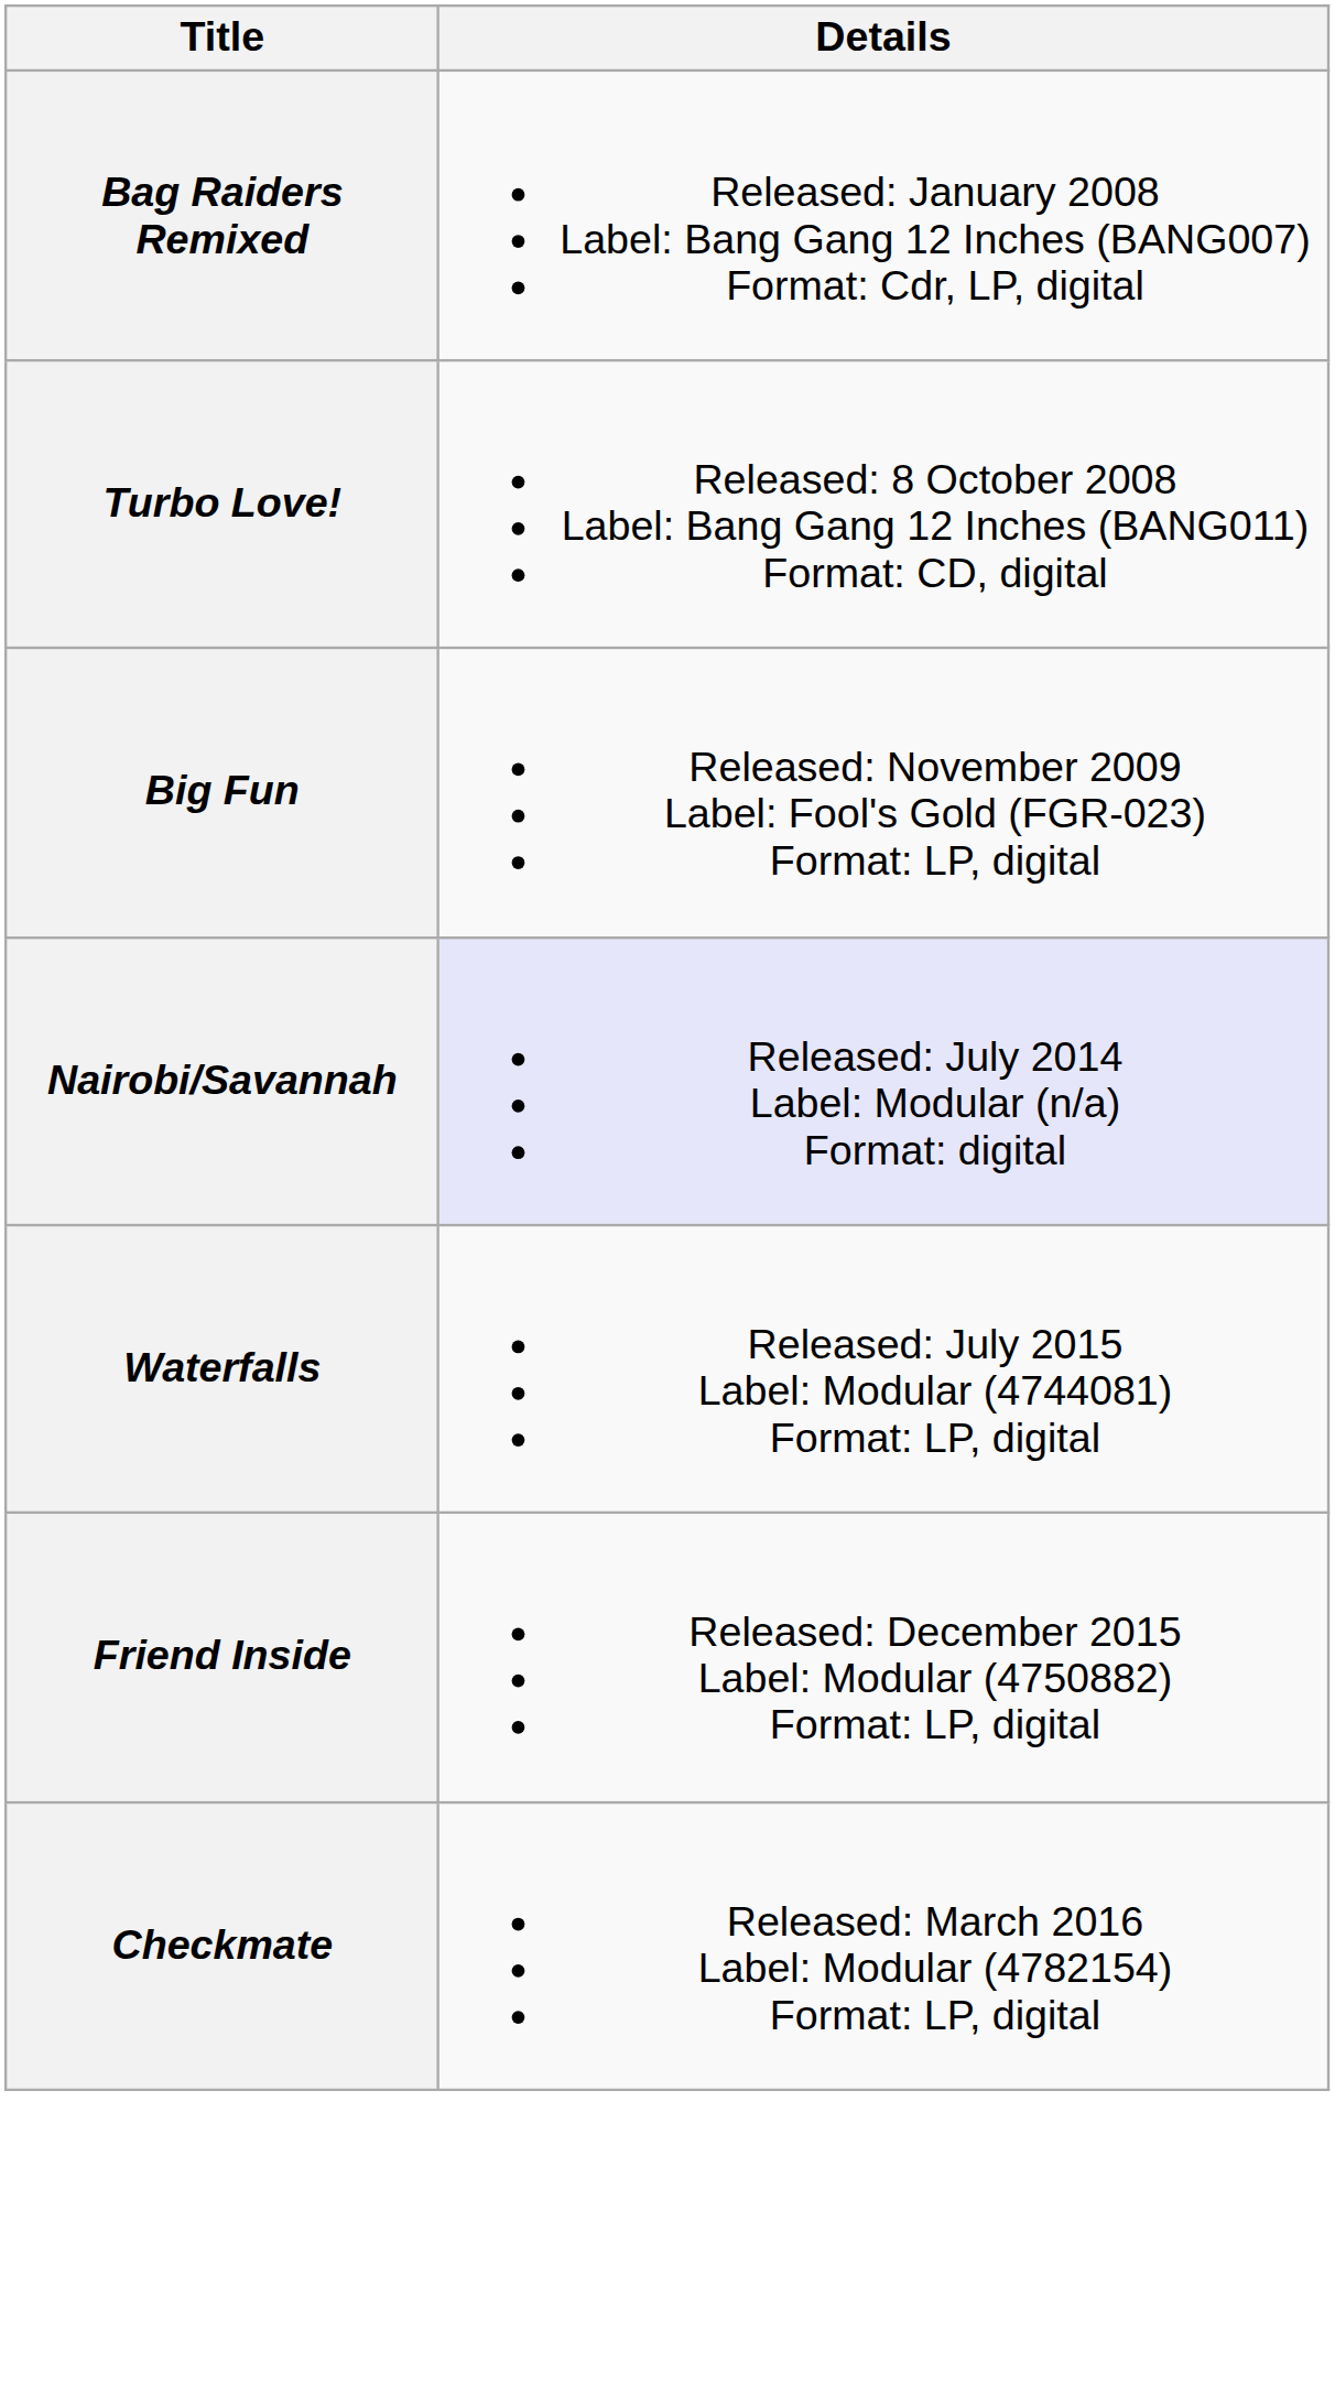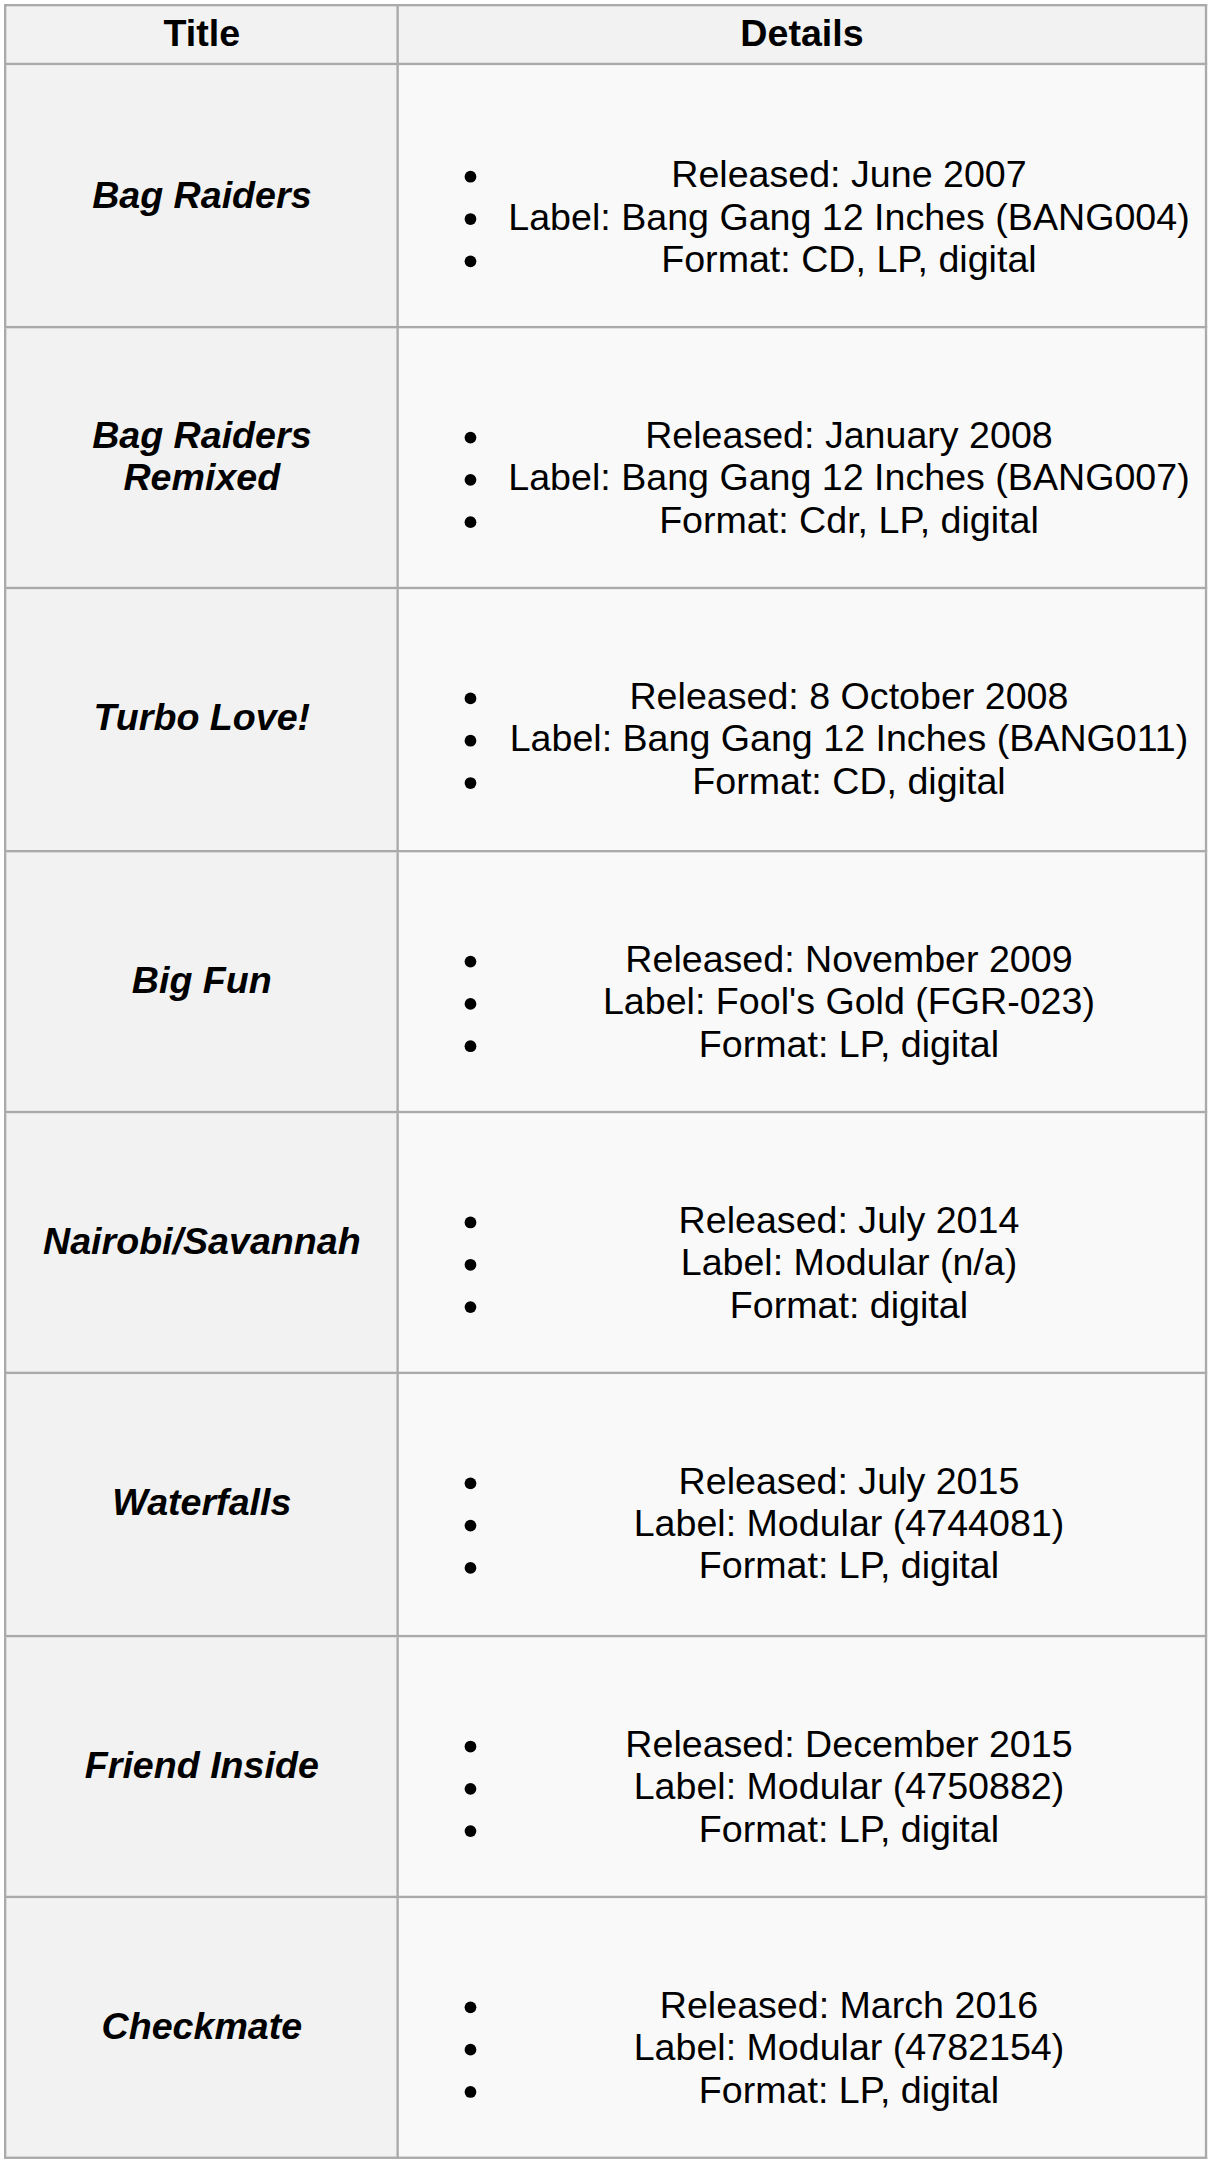 <table class="wikitable plainrowheaders" style="text-align:center;">
 <tr>
 <th scope="col" style="width:10em;">Title</th>
 <th scope="col" style="width:21em;">Details</th>
+</tr>
+<tr>
+<th scope="row"><em>Bag Raiders</em></th>
+<td><br><ul><li>Released: June 2007 </li><li>Label: Bang Gang 12 Inches (BANG004)</li><li>Format: CD, LP, digital</li></ul></td>
 </tr>
 <tr>
 <th scope="row"><em>Bag Raiders Remixed</em></th>
 <td><br><ul><li>Released: January 2008 </li><li>Label: Bang Gang 12 Inches (BANG007)</li><li>Format: Cdr, LP, digital</li></ul></td>
 </tr>
 <tr>
 <th scope="row"><em>Turbo Love!</em></th>
 <td><br><ul><li>Released: 8 October 2008 </li><li>Label: Bang Gang 12 Inches (BANG011)</li><li>Format: CD, digital</li></ul></td>
 </tr>
 <tr>
 <th scope="row"><em>Big Fun</em></th>
 <td><br><ul><li>Released: November 2009 </li><li>Label: Fool's Gold (FGR-023)</li><li>Format: LP, digital</li></ul></td>
 </tr>
 <tr>
 <th scope="row"><em>Nairobi/Savannah</em></th>
-<td style="background: lavender;"><br><ul><li>Released: July 2014</li><li>Label: Modular (n/a)</li><li>Format: digital</li></ul></td>
+<td><br><ul><li>Released: July 2014</li><li>Label: Modular (n/a)</li><li>Format: digital</li></ul></td>
 </tr>
 <tr>
 <th scope="row"><em>Waterfalls</em></th>
 <td><br><ul><li>Released: July 2015</li><li>Label: Modular (4744081)</li><li>Format: LP, digital</li></ul></td>
 </tr>
 <tr>
 <th scope="row"><em>Friend Inside</em></th>
 <td><br><ul><li>Released: December 2015</li><li>Label: Modular (4750882)</li><li>Format: LP, digital</li></ul></td>
 </tr>
 <tr>
 <th scope="row"><em>Checkmate</em></th>
 <td><br><ul><li>Released: March 2016</li><li>Label: Modular (4782154)</li><li>Format: LP, digital</li></ul></td>
 </tr>
 </table>
